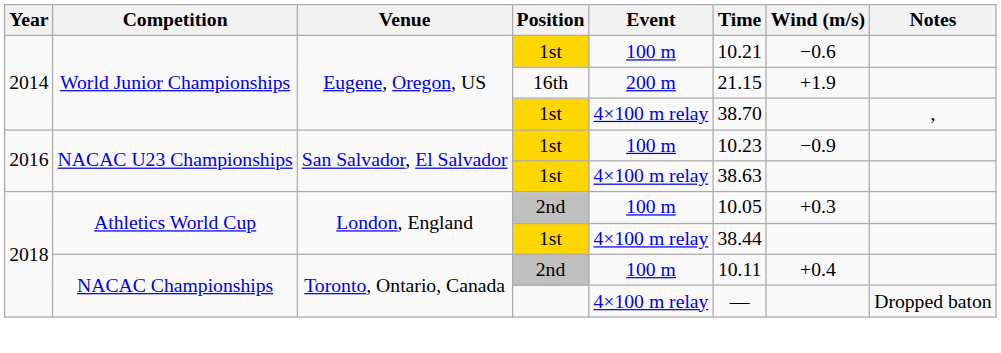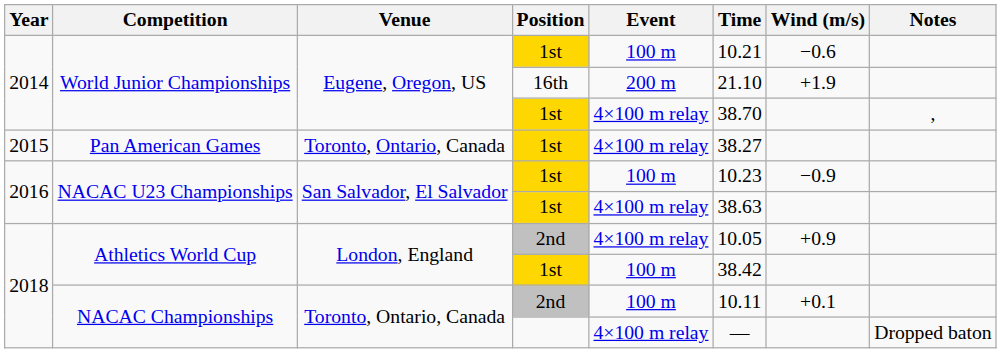 <table class="wikitable sortable" style=text-align:center>
 <tr>
 <th>Year</th>
 <th>Competition</th>
 <th>Venue</th>
 <th>Position</th>
 <th>Event</th>
 <th>Time</th>
 <th>Wind (m/s)</th>
 <th>Notes</th>
 </tr>
 <tr>
 <td rowspan=3>2014</td>
 <td rowspan=3><a href='#'>World Junior Championships</a></td>
 <td rowspan=3><a href='#'>Eugene</a>, <a href='#'>Oregon</a>, US</td>
 <td bgcolor=gold>1st</td>
 <td><a href='#'>100 m</a></td>
 <td>10.21</td>
 <td>−0.6</td>
 <td></td>
 </tr>
 <tr>
 <td>16th</td>
 <td><a href='#'>200 m</a></td>
-<td>21.15</td>
+<td>21.10</td>
 <td>+1.9</td>
 <td></td>
 </tr>
 <tr>
 <td bgcolor=gold>1st</td>
 <td data-sort-value="400 relay"><a href='#'>4×100 m relay</a></td>
 <td>38.70</td>
 <td></td>
 <td>, </td>
+</tr>
+<tr>
+<td>2015</td>
+<td><a href='#'>Pan American Games</a></td>
+<td><a href='#'>Toronto</a>, <a href='#'>Ontario</a>, Canada</td>
+<td bgcolor=gold>1st</td>
+<td data-sort-value="400 relay"><a href='#'>4×100 m relay</a></td>
+<td>38.27</td>
+<td></td>
+<td></td>
 </tr>
 <tr>
 <td rowspan=2>2016</td>
 <td rowspan=2><a href='#'>NACAC U23 Championships</a></td>
 <td rowspan=2><a href='#'>San Salvador</a>, <a href='#'>El Salvador</a></td>
 <td bgcolor=gold>1st</td>
 <td><a href='#'>100 m</a></td>
 <td>10.23</td>
 <td>−0.9</td>
 <td></td>
 </tr>
 <tr>
 <td bgcolor=gold>1st</td>
 <td data-sort-value="400 relay"><a href='#'>4×100 m relay</a></td>
 <td>38.63</td>
 <td></td>
 <td></td>
 </tr>
 <tr>
 <td rowspan=4>2018</td>
 <td rowspan=2><a href='#'>Athletics World Cup</a></td>
 <td rowspan=2><a href='#'>London</a>, England</td>
 <td bgcolor=silver>2nd</td>
-<td><a href='#'>100 m</a></td>
+<td data-sort-value="400 relay"><a href='#'>4×100 m relay</a></td>
 <td>10.05</td>
-<td>+0.3</td>
+<td>+0.9</td>
 <td></td>
 </tr>
 <tr>
 <td bgcolor=gold>1st</td>
-<td data-sort-value="400 relay"><a href='#'>4×100 m relay</a></td>
-<td>38.44</td>
+<td><a href='#'>100 m</a></td>
+<td>38.42</td>
 <td></td>
 <td></td>
 </tr>
 <tr>
 <td rowspan=2><a href='#'>NACAC Championships</a></td>
 <td rowspan=2><a href='#'>Toronto</a>, Ontario, Canada</td>
 <td bgcolor=silver>2nd</td>
 <td><a href='#'>100 m</a></td>
 <td>10.11</td>
-<td>+0.4</td>
+<td>+0.1</td>
 <td></td>
 </tr>
 <tr>
 <td data-sort-value="8th DNF"></td>
 <td data-sort-value="400 relay"><a href='#'>4×100 m relay</a></td>
 <td data-sort-value=999.99>—</td>
 <td></td>
 <td>Dropped baton</td>
 </tr>
 </table>
